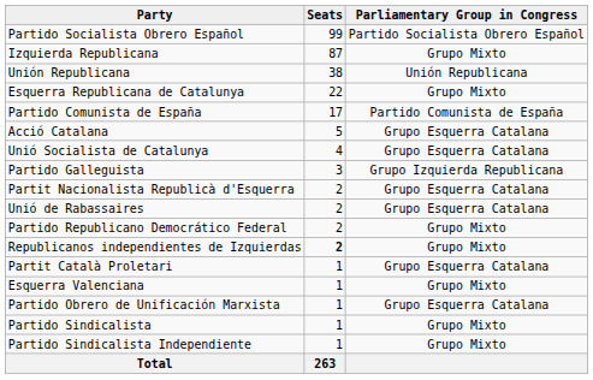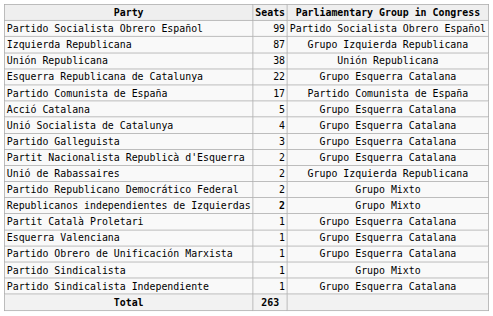 <table class="wikitable sortable">
 <tr>
 <th style="background:#efefef;">Party</th>
 <th style="background:#efefef;">Seats</th>
 <th style="background:#efefef;">Parliamentary Group in Congress</th>
 </tr>
 <tr>
 <td>Partido Socialista Obrero Español</td>
 <td align="right">99</td>
 <td align="center">Partido Socialista Obrero Español</td>
 </tr>
 <tr>
 <td>Izquierda Republicana</td>
 <td align="right">87</td>
-<td align="center">Grupo Mixto</td>
+<td align="center">Grupo Izquierda Republicana</td>
 </tr>
 <tr>
 <td>Unión Republicana</td>
 <td align="right">38</td>
 <td align="center">Unión Republicana</td>
 </tr>
 <tr>
 <td>Esquerra Republicana de Catalunya</td>
 <td align="right">22</td>
-<td align="center">Grupo Mixto</td>
+<td align="center">Grupo Esquerra Catalana</td>
 </tr>
 <tr>
 <td>Partido Comunista de España</td>
 <td align="right">17</td>
 <td align="center">Partido Comunista de España</td>
 </tr>
 <tr>
 <td>Acció Catalana</td>
 <td align="right">5</td>
 <td align="center">Grupo Esquerra Catalana</td>
 </tr>
 <tr>
 <td>Unió Socialista de Catalunya</td>
 <td align="right">4</td>
 <td align="center">Grupo Esquerra Catalana</td>
 </tr>
 <tr>
 <td>Partido Galleguista</td>
 <td align="right">3</td>
-<td align="center">Grupo Izquierda Republicana</td>
+<td align="center">Grupo Esquerra Catalana</td>
 </tr>
 <tr>
 <td>Partit Nacionalista Republicà d'Esquerra</td>
 <td align="right">2</td>
 <td align="center">Grupo Esquerra Catalana</td>
 </tr>
 <tr>
 <td>Unió de Rabassaires</td>
 <td align="right">2</td>
-<td align="center">Grupo Esquerra Catalana</td>
+<td align="center">Grupo Izquierda Republicana</td>
 </tr>
 <tr>
 <td>Partido Republicano Democrático Federal</td>
 <td align="right">2</td>
 <td align="center">Grupo Mixto</td>
 </tr>
 <tr>
 <td>Republicanos independientes de Izquierdas</td>
 <td align="right"><strong>2</strong></td>
 <td align="center">Grupo Mixto</td>
 </tr>
 <tr>
 <td>Partit Català Proletari</td>
 <td align="right">1</td>
 <td align="center">Grupo Esquerra Catalana</td>
 </tr>
 <tr>
 <td>Esquerra Valenciana</td>
 <td align="right">1</td>
-<td align="center">Grupo Mixto</td>
+<td align="center">Grupo Esquerra Catalana</td>
 </tr>
 <tr>
 <td>Partido Obrero de Unificación Marxista</td>
 <td align="right">1</td>
 <td align="center">Grupo Esquerra Catalana</td>
 </tr>
 <tr>
 <td>Partido Sindicalista</td>
 <td align="right">1</td>
 <td align="center">Grupo Mixto</td>
 </tr>
 <tr>
 <td>Partido Sindicalista Independiente</td>
 <td align="right">1</td>
-<td align="center">Grupo Mixto</td>
+<td align="center">Grupo Esquerra Catalana</td>
 </tr>
 <tr>
 <th>Total</th>
 <th>263</th>
 <th></th>
 </tr>
 </table>
